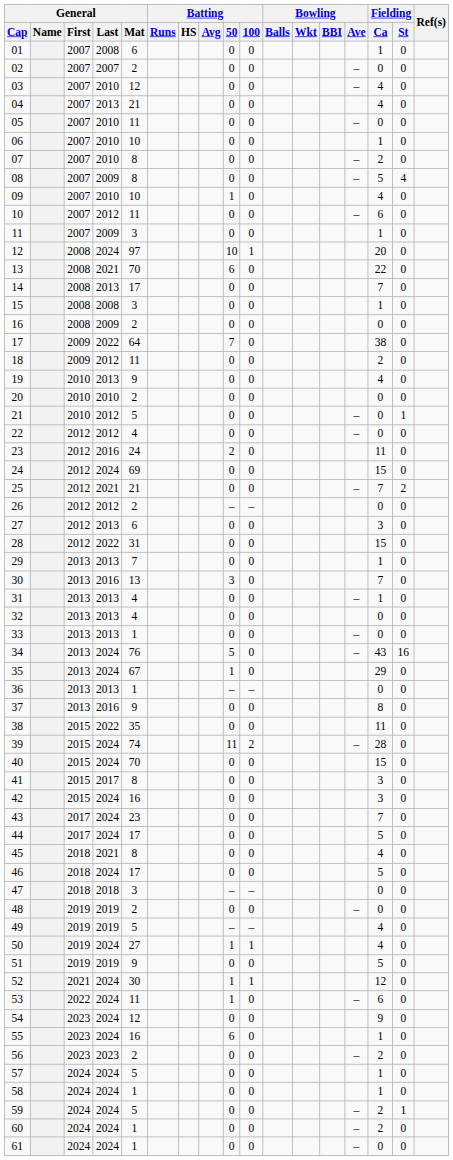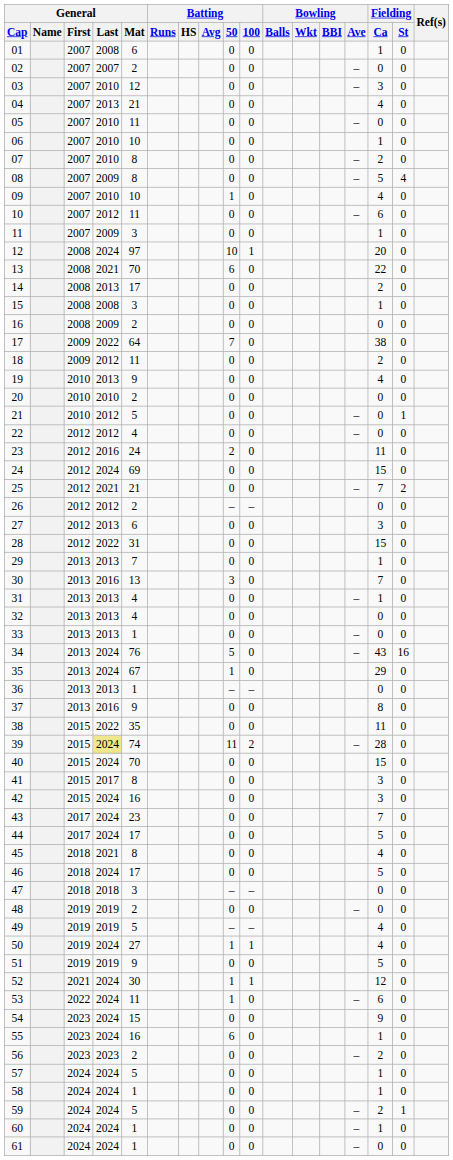 <table class="wikitable sortable plainrowheaders">
 <tr class="unsortable">
 <th scope="col" colspan=5>General</th>
 <th scope="col" colspan=5><a href='#'>Batting</a></th>
 <th scope="col" colspan=4><a href='#'>Bowling</a></th>
 <th scope="col" colspan=2><a href='#'>Fielding</a></th>
 <th scope="col" rowspan=2 class="unsortable">Ref(s)</th>
 </tr>
 <tr align="center">
 <th><a href='#'>Cap</a></th>
 <th>Name</th>
 <th>First</th>
 <th>Last</th>
 <th>Mat</th>
 <th><a href='#'>Runs</a></th>
 <th scope="col">HS</th>
 <th scope="col"><a href='#'>Avg</a></th>
 <th scope="col"><a href='#'>50</a></th>
 <th scope="col"><a href='#'>100</a></th>
 <th scope="col"><a href='#'>Balls</a></th>
 <th scope="col"><a href='#'>Wkt</a></th>
 <th scope="col"><a href='#'>BBI</a></th>
 <th scope="col"><a href='#'>Ave</a></th>
 <th scope="col"><a href='#'>Ca</a></th>
 <th scope="col"><a href='#'>St</a></th>
 </tr>
 <tr align="center">
 <td><span>0</span>1</td>
 <th scope="row"></th>
 <td>2007</td>
 <td>2008</td>
 <td>6</td>
 <td></td>
 <td></td>
 <td></td>
 <td>0</td>
 <td>0</td>
 <td></td>
 <td></td>
 <td></td>
 <td></td>
 <td>1</td>
 <td>0</td>
 <td></td>
 </tr>
 <tr align="center">
 <td><span>0</span>2</td>
 <th scope="row"></th>
 <td>2007</td>
 <td>2007</td>
 <td>2</td>
 <td></td>
 <td></td>
 <td></td>
 <td>0</td>
 <td>0</td>
 <td></td>
 <td></td>
 <td></td>
 <td>–</td>
 <td>0</td>
 <td>0</td>
 <td></td>
 </tr>
 <tr align="center">
 <td><span>0</span>3</td>
 <th scope="row"> </th>
 <td>2007</td>
 <td>2010</td>
 <td>12</td>
 <td></td>
 <td></td>
 <td></td>
 <td>0</td>
 <td>0</td>
 <td></td>
 <td></td>
 <td></td>
 <td>–</td>
-<td>4</td>
+<td>3</td>
 <td>0</td>
 <td></td>
 </tr>
 <tr align="center">
 <td><span>0</span>4</td>
 <th scope="row"></th>
 <td>2007</td>
 <td>2013</td>
 <td>21</td>
 <td></td>
 <td></td>
 <td></td>
 <td>0</td>
 <td>0</td>
 <td></td>
 <td></td>
 <td></td>
 <td></td>
 <td>4</td>
 <td>0</td>
 <td></td>
 </tr>
 <tr align="center">
 <td><span>0</span>5</td>
 <th scope="row"></th>
 <td>2007</td>
 <td>2010</td>
 <td>11</td>
 <td></td>
 <td></td>
 <td></td>
 <td>0</td>
 <td>0</td>
 <td></td>
 <td></td>
 <td></td>
 <td>–</td>
 <td>0</td>
 <td>0</td>
 <td></td>
 </tr>
 <tr align="center">
 <td><span>0</span>6</td>
 <th scope="row"></th>
 <td>2007</td>
 <td>2010</td>
 <td>10</td>
 <td></td>
 <td></td>
 <td></td>
 <td>0</td>
 <td>0</td>
 <td></td>
 <td></td>
 <td></td>
 <td></td>
 <td>1</td>
 <td>0</td>
 <td></td>
 </tr>
 <tr align="center">
 <td><span>0</span>7</td>
 <th scope="row"></th>
 <td>2007</td>
 <td>2010</td>
 <td>8</td>
 <td></td>
 <td></td>
 <td></td>
 <td>0</td>
 <td>0</td>
 <td></td>
 <td></td>
 <td></td>
 <td>–</td>
 <td>2</td>
 <td>0</td>
 <td></td>
 </tr>
 <tr align="center">
 <td><span>0</span>8</td>
 <th scope="row"> </th>
 <td>2007</td>
 <td>2009</td>
 <td>8</td>
 <td></td>
 <td></td>
 <td></td>
 <td>0</td>
 <td>0</td>
 <td></td>
 <td></td>
 <td></td>
 <td>–</td>
 <td>5</td>
 <td>4</td>
 <td></td>
 </tr>
 <tr align="center">
 <td><span>0</span>9</td>
 <th scope="row"> </th>
 <td>2007</td>
 <td>2010</td>
 <td>10</td>
 <td></td>
 <td></td>
 <td></td>
 <td>1</td>
 <td>0</td>
 <td></td>
 <td></td>
 <td></td>
 <td></td>
 <td>4</td>
 <td>0</td>
 <td></td>
 </tr>
 <tr align="center">
 <td>10</td>
 <th scope="row"></th>
 <td>2007</td>
 <td>2012</td>
 <td>11</td>
 <td></td>
 <td></td>
 <td></td>
 <td>0</td>
 <td>0</td>
 <td></td>
 <td></td>
 <td></td>
 <td>–</td>
 <td>6</td>
 <td>0</td>
 <td></td>
 </tr>
 <tr align="center">
 <td>11</td>
 <th scope="row"></th>
 <td>2007</td>
 <td>2009</td>
 <td>3</td>
 <td></td>
 <td></td>
 <td></td>
 <td>0</td>
 <td>0</td>
 <td></td>
 <td></td>
 <td></td>
 <td></td>
 <td>1</td>
 <td>0</td>
 <td></td>
 </tr>
 <tr align="center">
 <td>12</td>
 <th scope="row"> </th>
 <td>2008</td>
 <td>2024</td>
 <td>97</td>
 <td></td>
 <td></td>
 <td></td>
 <td>10</td>
 <td>1</td>
 <td></td>
 <td></td>
 <td></td>
 <td></td>
 <td>20</td>
 <td>0</td>
 <td></td>
 </tr>
 <tr align="center">
 <td>13</td>
 <th scope="row"> </th>
 <td>2008</td>
 <td>2021</td>
 <td>70</td>
 <td></td>
 <td></td>
 <td></td>
 <td>6</td>
 <td>0</td>
 <td></td>
 <td></td>
 <td></td>
 <td></td>
 <td>22</td>
 <td>0</td>
 <td></td>
 </tr>
 <tr align="center">
 <td>14</td>
 <th scope="row"> </th>
 <td>2008</td>
 <td>2013</td>
 <td>17</td>
 <td></td>
 <td></td>
 <td></td>
 <td>0</td>
 <td>0</td>
 <td></td>
 <td></td>
 <td></td>
 <td></td>
-<td>7</td>
+<td>2</td>
 <td>0</td>
 <td></td>
 </tr>
 <tr align="center">
 <td>15</td>
 <th scope="row"></th>
 <td>2008</td>
 <td>2008</td>
 <td>3</td>
 <td></td>
 <td></td>
 <td></td>
 <td>0</td>
 <td>0</td>
 <td></td>
 <td></td>
 <td></td>
 <td></td>
 <td>1</td>
 <td>0</td>
 <td></td>
 </tr>
 <tr align="center">
 <td>16</td>
 <th scope="row"></th>
 <td>2008</td>
 <td>2009</td>
 <td>2</td>
 <td></td>
 <td></td>
 <td></td>
 <td>0</td>
 <td>0</td>
 <td></td>
 <td></td>
 <td></td>
 <td></td>
 <td>0</td>
 <td>0</td>
 <td></td>
 </tr>
 <tr align="center">
 <td>17</td>
 <th scope="row"></th>
 <td>2009</td>
 <td>2022</td>
 <td>64</td>
 <td></td>
 <td></td>
 <td></td>
 <td>7</td>
 <td>0</td>
 <td></td>
 <td></td>
 <td></td>
 <td></td>
 <td>38</td>
 <td>0</td>
 <td></td>
 </tr>
 <tr align="center">
 <td>18</td>
 <th scope="row"></th>
 <td>2009</td>
 <td>2012</td>
 <td>11</td>
 <td></td>
 <td></td>
 <td></td>
 <td>0</td>
 <td>0</td>
 <td></td>
 <td></td>
 <td></td>
 <td></td>
 <td>2</td>
 <td>0</td>
 <td></td>
 </tr>
 <tr align="center">
 <td>19</td>
 <th scope="row"></th>
 <td>2010</td>
 <td>2013</td>
 <td>9</td>
 <td></td>
 <td></td>
 <td></td>
 <td>0</td>
 <td>0</td>
 <td></td>
 <td></td>
 <td></td>
 <td></td>
 <td>4</td>
 <td>0</td>
 <td></td>
 </tr>
 <tr align="center">
 <td>20</td>
 <th scope="row"></th>
 <td>2010</td>
 <td>2010</td>
 <td>2</td>
 <td></td>
 <td></td>
 <td></td>
 <td>0</td>
 <td>0</td>
 <td></td>
 <td></td>
 <td></td>
 <td></td>
 <td>0</td>
 <td>0</td>
 <td></td>
 </tr>
 <tr align="center">
 <td>21</td>
 <th scope="row"> </th>
 <td>2010</td>
 <td>2012</td>
 <td>5</td>
 <td></td>
 <td></td>
 <td></td>
 <td>0</td>
 <td>0</td>
 <td></td>
 <td></td>
 <td></td>
 <td>–</td>
 <td>0</td>
 <td>1</td>
 <td></td>
 </tr>
 <tr align="center">
 <td>22</td>
 <th scope="row"></th>
 <td>2012</td>
 <td>2012</td>
 <td>4</td>
 <td></td>
 <td></td>
 <td></td>
 <td>0</td>
 <td>0</td>
 <td></td>
 <td></td>
 <td></td>
 <td>–</td>
 <td>0</td>
 <td>0</td>
 <td></td>
 </tr>
 <tr align="center">
 <td>23</td>
 <th scope="row"> </th>
 <td>2012</td>
 <td>2016</td>
 <td>24</td>
 <td></td>
 <td></td>
 <td></td>
 <td>2</td>
 <td>0</td>
 <td></td>
 <td></td>
 <td></td>
 <td></td>
 <td>11</td>
 <td>0</td>
 <td></td>
 </tr>
 <tr align="center">
 <td>24</td>
 <th scope="row"></th>
 <td>2012</td>
 <td>2024</td>
 <td>69</td>
 <td></td>
 <td></td>
 <td></td>
 <td>0</td>
 <td>0</td>
 <td></td>
 <td></td>
 <td></td>
 <td></td>
 <td>15</td>
 <td>0</td>
 <td></td>
 </tr>
 <tr align="center">
 <td>25</td>
 <th scope="row"> </th>
 <td>2012</td>
 <td>2021</td>
 <td>21</td>
 <td></td>
 <td></td>
 <td></td>
 <td>0</td>
 <td>0</td>
 <td></td>
 <td></td>
 <td></td>
 <td>–</td>
 <td>7</td>
 <td>2</td>
 <td></td>
 </tr>
 <tr align="center">
 <td>26</td>
 <th scope="row"></th>
 <td>2012</td>
 <td>2012</td>
 <td>2</td>
 <td></td>
 <td></td>
 <td></td>
 <td>–</td>
 <td>–</td>
 <td></td>
 <td></td>
 <td></td>
 <td></td>
 <td>0</td>
 <td>0</td>
 <td></td>
 </tr>
 <tr align="center">
 <td>27</td>
 <th scope="row"></th>
 <td>2012</td>
 <td>2013</td>
 <td>6</td>
 <td></td>
 <td></td>
 <td></td>
 <td>0</td>
 <td>0</td>
 <td></td>
 <td></td>
 <td></td>
 <td></td>
 <td>3</td>
 <td>0</td>
 <td></td>
 </tr>
 <tr align="center">
 <td>28</td>
 <th scope="row"></th>
 <td>2012</td>
 <td>2022</td>
 <td>31</td>
 <td></td>
 <td></td>
 <td></td>
 <td>0</td>
 <td>0</td>
 <td></td>
 <td></td>
 <td></td>
 <td></td>
 <td>15</td>
 <td>0</td>
 <td></td>
 </tr>
 <tr align="center">
 <td>29</td>
 <th scope="row"></th>
 <td>2013</td>
 <td>2013</td>
 <td>7</td>
 <td></td>
 <td></td>
 <td></td>
 <td>0</td>
 <td>0</td>
 <td></td>
 <td></td>
 <td></td>
 <td></td>
 <td>1</td>
 <td>0</td>
 <td></td>
 </tr>
 <tr align="center">
 <td>30</td>
 <th scope="row"></th>
 <td>2013</td>
 <td>2016</td>
 <td>13</td>
 <td></td>
 <td></td>
 <td></td>
 <td>3</td>
 <td>0</td>
 <td></td>
 <td></td>
 <td></td>
 <td></td>
 <td>7</td>
 <td>0</td>
 <td></td>
 </tr>
 <tr align="center">
 <td>31</td>
 <th scope="row"> </th>
 <td>2013</td>
 <td>2013</td>
 <td>4</td>
 <td></td>
 <td></td>
 <td></td>
 <td>0</td>
 <td>0</td>
 <td></td>
 <td></td>
 <td></td>
 <td>–</td>
 <td>1</td>
 <td>0</td>
 <td></td>
 </tr>
 <tr align="center">
 <td>32</td>
 <th scope="row"></th>
 <td>2013</td>
 <td>2013</td>
 <td>4</td>
 <td></td>
 <td></td>
 <td></td>
 <td>0</td>
 <td>0</td>
 <td></td>
 <td></td>
 <td></td>
 <td></td>
 <td>0</td>
 <td>0</td>
 <td></td>
 </tr>
 <tr align="center">
 <td>33</td>
 <th scope="row"></th>
 <td>2013</td>
 <td>2013</td>
 <td>1</td>
 <td></td>
 <td></td>
 <td></td>
 <td>0</td>
 <td>0</td>
 <td></td>
 <td></td>
 <td></td>
 <td>–</td>
 <td>0</td>
 <td>0</td>
 <td></td>
 </tr>
 <tr align="center">
 <td>34</td>
 <th scope="row">  </th>
 <td>2013</td>
 <td>2024</td>
 <td>76</td>
 <td></td>
 <td></td>
 <td></td>
 <td>5</td>
 <td>0</td>
 <td></td>
 <td></td>
 <td></td>
 <td>–</td>
 <td>43</td>
 <td>16</td>
 <td></td>
 </tr>
 <tr align="center">
 <td>35</td>
 <th scope="row"></th>
 <td>2013</td>
 <td>2024</td>
 <td>67</td>
 <td></td>
 <td></td>
 <td></td>
 <td>1</td>
 <td>0</td>
 <td></td>
 <td></td>
 <td></td>
 <td></td>
 <td>29</td>
 <td>0</td>
 <td></td>
 </tr>
 <tr align="center">
 <td>36</td>
 <th scope="row"></th>
 <td>2013</td>
 <td>2013</td>
 <td>1</td>
 <td></td>
 <td></td>
 <td></td>
 <td>–</td>
 <td>–</td>
 <td></td>
 <td></td>
 <td></td>
 <td></td>
 <td>0</td>
 <td>0</td>
 <td></td>
 </tr>
 <tr align="center">
 <td>37</td>
 <th scope="row"></th>
 <td>2013</td>
 <td>2016</td>
 <td>9</td>
 <td></td>
 <td></td>
 <td></td>
 <td>0</td>
 <td>0</td>
 <td></td>
 <td></td>
 <td></td>
 <td></td>
 <td>8</td>
 <td>0</td>
 <td></td>
 </tr>
 <tr align="center">
 <td>38</td>
 <th scope="row"></th>
 <td>2015</td>
 <td>2022</td>
 <td>35</td>
 <td></td>
 <td></td>
 <td></td>
 <td>0</td>
 <td>0</td>
 <td></td>
 <td></td>
 <td></td>
 <td></td>
 <td>11</td>
 <td>0</td>
 <td></td>
 </tr>
 <tr align="center">
 <td>39</td>
 <th scope="row"></th>
 <td>2015</td>
-<td>2024</td>
+<td style="background: khaki;">2024</td>
 <td>74</td>
 <td></td>
 <td></td>
 <td></td>
 <td>11</td>
 <td>2</td>
 <td></td>
 <td></td>
 <td></td>
 <td>–</td>
 <td>28</td>
 <td>0</td>
 <td></td>
 </tr>
 <tr align="center">
 <td>40</td>
 <th scope="row"></th>
 <td>2015</td>
 <td>2024</td>
 <td>70</td>
 <td></td>
 <td></td>
 <td></td>
 <td>0</td>
 <td>0</td>
 <td></td>
 <td></td>
 <td></td>
 <td></td>
 <td>15</td>
 <td>0</td>
 <td></td>
 </tr>
 <tr align="center">
 <td>41</td>
 <th scope="row"></th>
 <td>2015</td>
 <td>2017</td>
 <td>8</td>
 <td></td>
 <td></td>
 <td></td>
 <td>0</td>
 <td>0</td>
 <td></td>
 <td></td>
 <td></td>
 <td></td>
 <td>3</td>
 <td>0</td>
 <td></td>
 </tr>
 <tr align="center">
 <td>42</td>
 <th scope="row"></th>
 <td>2015</td>
 <td>2024</td>
 <td>16</td>
 <td></td>
 <td></td>
 <td></td>
 <td>0</td>
 <td>0</td>
 <td></td>
 <td></td>
 <td></td>
 <td></td>
 <td>3</td>
 <td>0</td>
 <td></td>
 </tr>
 <tr align="center">
 <td>43</td>
 <th scope="row"></th>
 <td>2017</td>
 <td>2024</td>
 <td>23</td>
 <td></td>
 <td></td>
 <td></td>
 <td>0</td>
 <td>0</td>
 <td></td>
 <td></td>
 <td></td>
 <td></td>
 <td>7</td>
 <td>0</td>
 <td></td>
 </tr>
 <tr align="center">
 <td>44</td>
 <th scope="row"></th>
 <td>2017</td>
 <td>2024</td>
 <td>17</td>
 <td></td>
 <td></td>
 <td></td>
 <td>0</td>
 <td>0</td>
 <td></td>
 <td></td>
 <td></td>
 <td></td>
 <td>5</td>
 <td>0</td>
 <td></td>
 </tr>
 <tr align="center">
 <td>45</td>
 <th scope="row"></th>
 <td>2018</td>
 <td>2021</td>
 <td>8</td>
 <td></td>
 <td></td>
 <td></td>
 <td>0</td>
 <td>0</td>
 <td></td>
 <td></td>
 <td></td>
 <td></td>
 <td>4</td>
 <td>0</td>
 <td></td>
 </tr>
 <tr align="center">
 <td>46</td>
 <th scope="row"></th>
 <td>2018</td>
 <td>2024</td>
 <td>17</td>
 <td></td>
 <td></td>
 <td></td>
 <td>0</td>
 <td>0</td>
 <td></td>
 <td></td>
 <td></td>
 <td></td>
 <td>5</td>
 <td>0</td>
 <td></td>
 </tr>
 <tr align="center">
 <td>47</td>
 <th scope="row"></th>
 <td>2018</td>
 <td>2018</td>
 <td>3</td>
 <td></td>
 <td></td>
 <td></td>
 <td>–</td>
 <td>–</td>
 <td></td>
 <td></td>
 <td></td>
 <td></td>
 <td>0</td>
 <td>0</td>
 <td></td>
 </tr>
 <tr align="center">
 <td>48</td>
 <th scope="row"></th>
 <td>2019</td>
 <td>2019</td>
 <td>2</td>
 <td></td>
 <td></td>
 <td></td>
 <td>0</td>
 <td>0</td>
 <td></td>
 <td></td>
 <td></td>
 <td>–</td>
 <td>0</td>
 <td>0</td>
 <td></td>
 </tr>
 <tr align="center">
 <td>49</td>
 <th scope="row"></th>
 <td>2019</td>
 <td>2019</td>
 <td>5</td>
 <td></td>
 <td></td>
 <td></td>
 <td>–</td>
 <td>–</td>
 <td></td>
 <td></td>
 <td></td>
 <td></td>
 <td>4</td>
 <td>0</td>
 <td></td>
 </tr>
 <tr align="center">
 <td>50</td>
 <th scope="row"></th>
 <td>2019</td>
 <td>2024</td>
 <td>27</td>
 <td></td>
 <td></td>
 <td></td>
 <td>1</td>
 <td>1</td>
 <td></td>
 <td></td>
 <td></td>
 <td></td>
 <td>4</td>
 <td>0</td>
 <td></td>
 </tr>
 <tr align="center">
 <td>51</td>
 <th scope="row"></th>
 <td>2019</td>
 <td>2019</td>
 <td>9</td>
 <td></td>
 <td></td>
 <td></td>
 <td>0</td>
 <td>0</td>
 <td></td>
 <td></td>
 <td></td>
 <td></td>
 <td>5</td>
 <td>0</td>
 <td></td>
 </tr>
 <tr align="center">
 <td>52</td>
 <th scope="row"></th>
 <td>2021</td>
 <td>2024</td>
 <td>30</td>
 <td></td>
 <td></td>
 <td></td>
 <td>1</td>
 <td>1</td>
 <td></td>
 <td></td>
 <td></td>
 <td></td>
 <td>12</td>
 <td>0</td>
 <td></td>
 </tr>
 <tr align="center">
 <td>53</td>
 <th scope="row"></th>
 <td>2022</td>
 <td>2024</td>
 <td>11</td>
 <td></td>
 <td></td>
 <td></td>
 <td>1</td>
 <td>0</td>
 <td></td>
 <td></td>
 <td></td>
 <td>–</td>
 <td>6</td>
 <td>0</td>
 <td></td>
 </tr>
 <tr align="center">
 <td>54</td>
 <th scope="row"></th>
 <td>2023</td>
 <td>2024</td>
-<td>12</td>
+<td>15</td>
 <td></td>
 <td></td>
 <td></td>
 <td>0</td>
 <td>0</td>
 <td></td>
 <td></td>
 <td></td>
 <td></td>
 <td>9</td>
 <td>0</td>
 <td></td>
 </tr>
 <tr align="center">
 <td>55</td>
 <th scope="row"></th>
 <td>2023</td>
 <td>2024</td>
 <td>16</td>
 <td></td>
 <td></td>
 <td></td>
 <td>6</td>
 <td>0</td>
 <td></td>
 <td></td>
 <td></td>
 <td></td>
 <td>1</td>
 <td>0</td>
 <td></td>
 </tr>
 <tr align="center">
 <td>56</td>
 <th scope="row"></th>
 <td>2023</td>
 <td>2023</td>
 <td>2</td>
 <td></td>
 <td></td>
 <td></td>
 <td>0</td>
 <td>0</td>
 <td></td>
 <td></td>
 <td></td>
 <td>–</td>
 <td>2</td>
 <td>0</td>
 <td></td>
 </tr>
 <tr align="center">
 <td>57</td>
 <th scope="row"></th>
 <td>2024</td>
 <td>2024</td>
 <td>5</td>
 <td></td>
 <td></td>
 <td></td>
 <td>0</td>
 <td>0</td>
 <td></td>
 <td></td>
 <td></td>
 <td></td>
 <td>1</td>
 <td>0</td>
 <td></td>
 </tr>
 <tr align="center">
 <td>58</td>
 <th scope="row"></th>
 <td>2024</td>
 <td>2024</td>
 <td>1</td>
 <td></td>
 <td></td>
 <td></td>
 <td>0</td>
 <td>0</td>
 <td></td>
 <td></td>
 <td></td>
 <td></td>
 <td>1</td>
 <td>0</td>
 <td></td>
 </tr>
 <tr align="center">
 <td>59</td>
 <th scope="row"> </th>
 <td>2024</td>
 <td>2024</td>
 <td>5</td>
 <td></td>
 <td></td>
 <td></td>
 <td>0</td>
 <td>0</td>
 <td></td>
 <td></td>
 <td></td>
 <td>–</td>
 <td>2</td>
 <td>1</td>
 <td></td>
 </tr>
 <tr align="center">
 <td>60</td>
 <th scope="row"></th>
 <td>2024</td>
 <td>2024</td>
 <td>1</td>
 <td></td>
 <td></td>
 <td></td>
 <td>0</td>
 <td>0</td>
 <td></td>
 <td></td>
 <td></td>
 <td>–</td>
-<td>2</td>
+<td>1</td>
 <td>0</td>
 <td></td>
 </tr>
 <tr align="center">
 <td>61</td>
 <th scope="row"></th>
 <td>2024</td>
 <td>2024</td>
 <td>1</td>
 <td></td>
 <td></td>
 <td></td>
 <td>0</td>
 <td>0</td>
 <td></td>
 <td></td>
 <td></td>
 <td>–</td>
 <td>0</td>
 <td>0</td>
 <td></td>
 </tr>
 </table>
